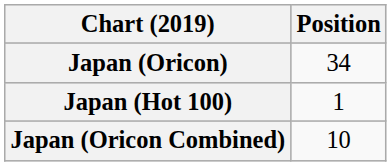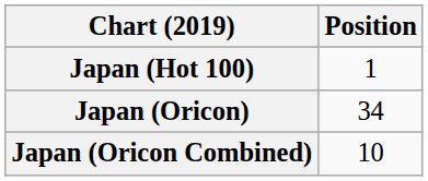 <table class="wikitable plainrowheaders" style="text-align:center">
 <tr>
 <th scope="col">Chart (2019)</th>
 <th scope="col">Position</th>
 </tr>
 <tr>
+<th scope="row">Japan (Hot 100)</th>
+<td>1</td>
+</tr>
+<tr>
 <th scope="row">Japan (Oricon)</th>
 <td>34</td>
-</tr>
-<tr>
-<th scope="row">Japan (Hot 100)</th>
-<td>1</td>
 </tr>
 <tr>
 <th scope="row">Japan (Oricon Combined)</th>
 <td>10</td>
 </tr>
 </table>
